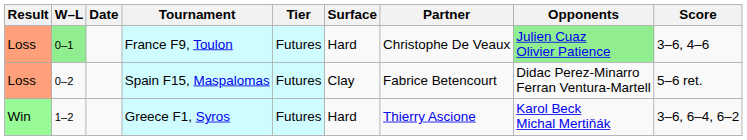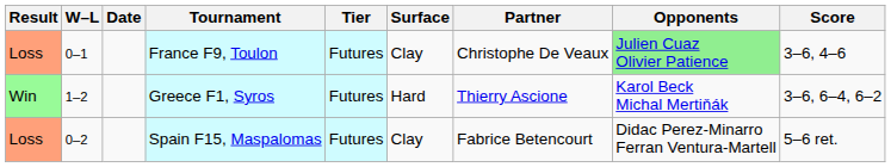 <table class="sortable wikitable">
 <tr>
 <th>Result</th>
 <th class="unsortable">W–L</th>
 <th>Date</th>
 <th>Tournament</th>
 <th>Tier</th>
 <th>Surface</th>
 <th>Partner</th>
 <th>Opponents</th>
 <th class="unsortable">Score</th>
 </tr>
 <tr>
 <td style="background:#ffa07a;">Loss</td>
-<td style="background: lightgreen;"><small>0–1</small></td>
+<td><small>0–1</small></td>
 <td></td>
 <td style="background:#cffcff;">France F9, <a href='#'>Toulon</a></td>
 <td style="background:#cffcff;">Futures</td>
-<td>Hard</td>
+<td>Clay</td>
 <td> Christophe De Veaux</td>
 <td style="background: lightgreen;"> <a href='#'>Julien Cuaz</a> <br>  <a href='#'>Olivier Patience</a></td>
 <td>3–6, 4–6</td>
+</tr>
+<tr>
+<td style="background:#98fb98;">Win</td>
+<td><small>1–2</small></td>
+<td></td>
+<td style="background:#cffcff;">Greece F1, <a href='#'>Syros</a></td>
+<td style="background:#cffcff;">Futures</td>
+<td>Hard</td>
+<td> <a href='#'>Thierry Ascione</a></td>
+<td> <a href='#'>Karol Beck</a> <br>  <a href='#'>Michal Mertiňák</a></td>
+<td>3–6, 6–4, 6–2</td>
 </tr>
 <tr>
 <td style="background:#ffa07a;">Loss</td>
 <td><small>0–2</small></td>
 <td></td>
 <td style="background:#cffcff;">Spain F15, <a href='#'>Maspalomas</a></td>
 <td style="background:#cffcff;">Futures</td>
 <td>Clay</td>
 <td> Fabrice Betencourt</td>
 <td> Didac Perez-Minarro <br>  Ferran Ventura-Martell</td>
 <td>5–6 ret.</td>
 </tr>
-<tr>
-<td style="background:#98fb98;">Win</td>
-<td><small>1–2</small></td>
-<td></td>
-<td style="background:#cffcff;">Greece F1, <a href='#'>Syros</a></td>
-<td style="background:#cffcff;">Futures</td>
-<td>Hard</td>
-<td> <a href='#'>Thierry Ascione</a></td>
-<td> <a href='#'>Karol Beck</a> <br>  <a href='#'>Michal Mertiňák</a></td>
-<td>3–6, 6–4, 6–2</td>
-</tr>
 </table>
